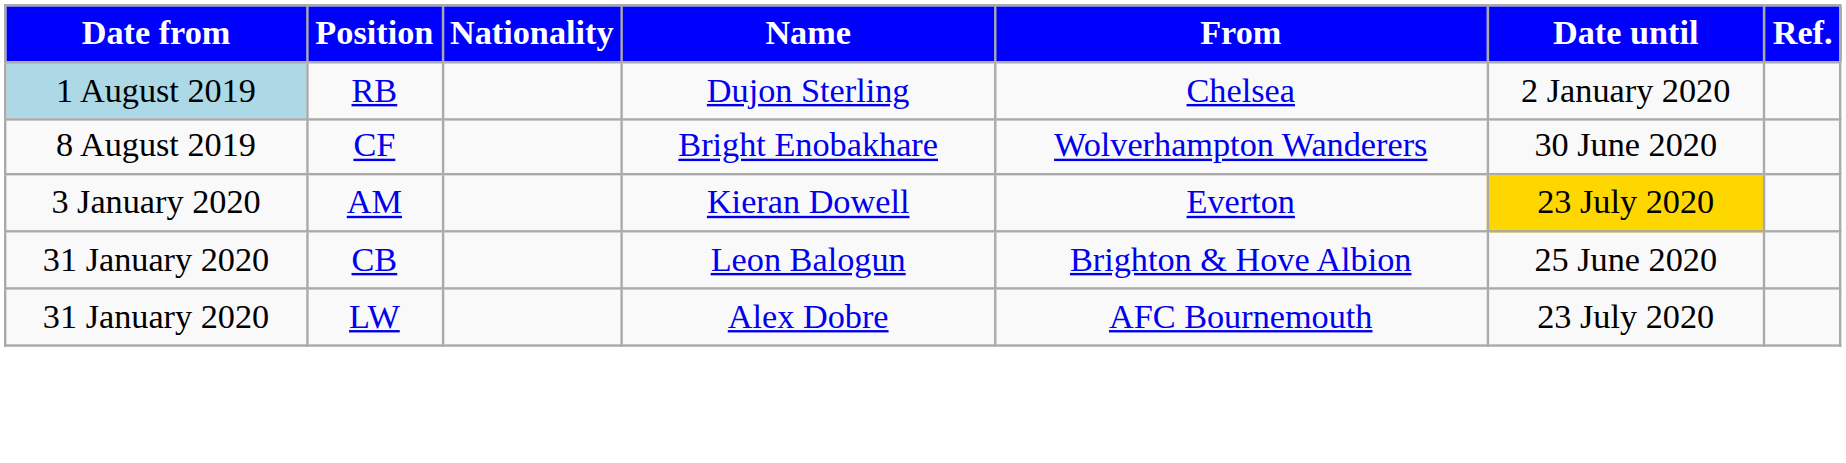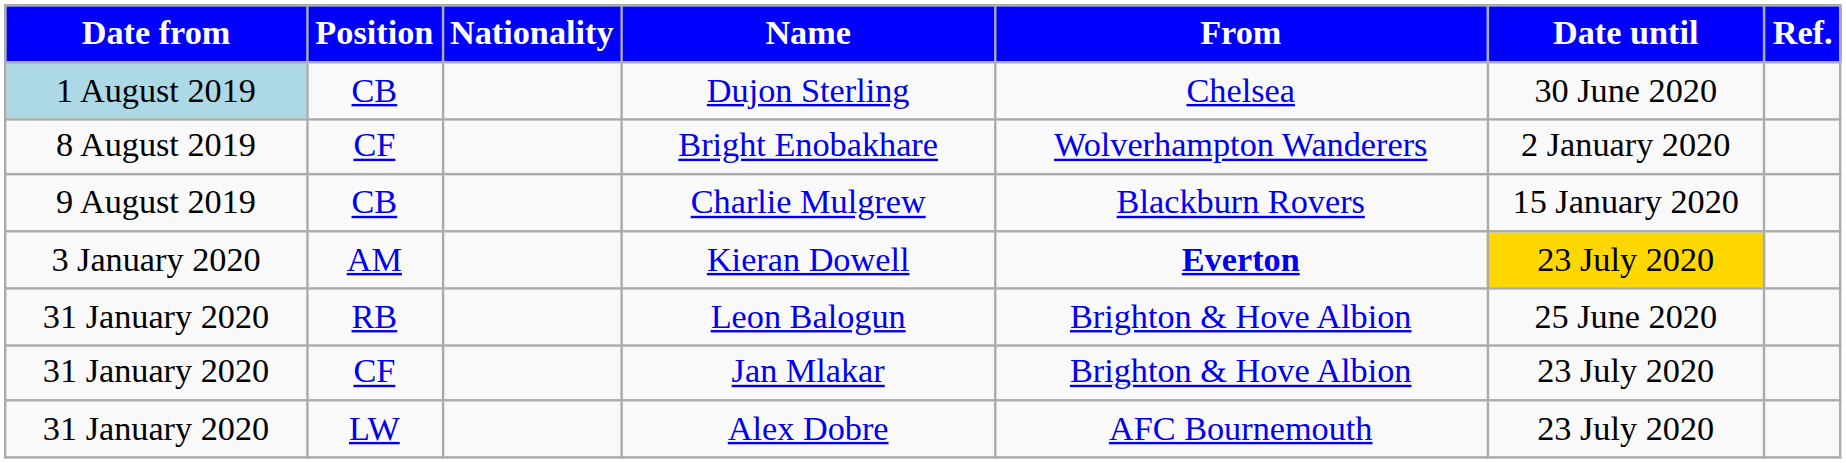 <table class="wikitable" style="text-align:center; font-size:90%; ">
 <tr>
 <th style="background:#0000FF; color:#FFFFFF; width:120px;">Date from</th>
 <th style="background:#0000FF; color:#FFFFFF; width:50px;">Position</th>
 <th style="background:#0000FF; color:#FFFFFF; width:50px;">Nationality</th>
 <th style="background:#0000FF; color:#FFFFFF; width:150px;">Name</th>
 <th style="background:#0000FF; color:#FFFFFF; width:200px;">From</th>
 <th style="background:#0000FF; color:#FFFFFF; width:110px;">Date until</th>
 <th style="background:#0000FF; color:#FFFFFF; width:25px;">Ref.</th>
 </tr>
 <tr>
 <td style="background: lightblue;">1 August 2019</td>
-<td><a href='#'>RB</a></td>
+<td><a href='#'>CB</a></td>
 <td></td>
 <td><a href='#'>Dujon Sterling</a></td>
 <td> <a href='#'>Chelsea</a></td>
-<td>2 January 2020</td>
+<td>30 June 2020</td>
 <td></td>
 </tr>
 <tr>
 <td>8 August 2019</td>
 <td><a href='#'>CF</a></td>
 <td></td>
 <td><a href='#'>Bright Enobakhare</a></td>
 <td> <a href='#'>Wolverhampton Wanderers</a></td>
-<td>30 June 2020</td>
+<td>2 January 2020</td>
+<td></td>
+</tr>
+<tr>
+<td>9 August 2019</td>
+<td><a href='#'>CB</a></td>
+<td></td>
+<td><a href='#'>Charlie Mulgrew</a></td>
+<td> <a href='#'>Blackburn Rovers</a></td>
+<td>15 January 2020</td>
 <td></td>
 </tr>
 <tr>
 <td>3 January 2020</td>
 <td><a href='#'>AM</a></td>
 <td></td>
 <td><a href='#'>Kieran Dowell</a></td>
-<td> <a href='#'>Everton</a></td>
+<td><strong> <a href='#'>Everton</a></strong></td>
 <td style="background: gold;">23 July 2020</td>
 <td></td>
 </tr>
 <tr>
 <td>31 January 2020</td>
-<td><a href='#'>CB</a></td>
+<td><a href='#'>RB</a></td>
 <td></td>
 <td><a href='#'>Leon Balogun</a></td>
 <td> <a href='#'>Brighton & Hove Albion</a></td>
 <td>25 June 2020</td>
+<td></td>
+</tr>
+<tr>
+<td>31 January 2020</td>
+<td><a href='#'>CF</a></td>
+<td></td>
+<td><a href='#'>Jan Mlakar</a></td>
+<td> <a href='#'>Brighton & Hove Albion</a></td>
+<td>23 July 2020</td>
 <td></td>
 </tr>
 <tr>
 <td>31 January 2020</td>
 <td><a href='#'>LW</a></td>
 <td></td>
 <td><a href='#'>Alex Dobre</a></td>
 <td> <a href='#'>AFC Bournemouth</a></td>
 <td>23 July 2020</td>
 <td></td>
 </tr>
 </table>
